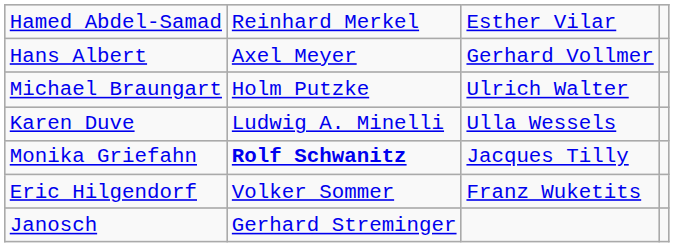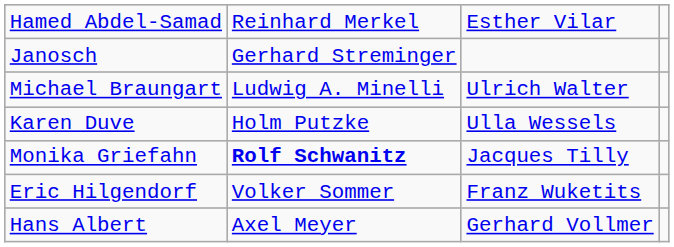 <table class="wikitable sortable mw-collapsible">
 <tr>
 <td><a href='#'>Hamed Abdel-Samad</a></td>
 <td><a href='#'>Reinhard Merkel</a></td>
 <td><a href='#'>Esther Vilar</a></td>
 <td></td>
 </tr>
 <tr>
-<td><a href='#'>Hans Albert</a></td>
-<td><a href='#'>Axel Meyer</a></td>
-<td><a href='#'>Gerhard Vollmer</a></td>
+<td><a href='#'>Janosch</a></td>
+<td><a href='#'>Gerhard Streminger</a></td>
+<td></td>
 <td></td>
 </tr>
 <tr>
 <td><a href='#'>Michael Braungart</a></td>
-<td><a href='#'>Holm Putzke</a></td>
+<td><a href='#'>Ludwig A. Minelli</a></td>
 <td><a href='#'>Ulrich Walter</a></td>
 <td></td>
 </tr>
 <tr>
 <td><a href='#'>Karen Duve</a></td>
-<td><a href='#'>Ludwig A. Minelli</a></td>
+<td><a href='#'>Holm Putzke</a></td>
 <td><a href='#'>Ulla Wessels</a></td>
 <td></td>
 </tr>
 <tr>
 <td><a href='#'>Monika Griefahn</a></td>
 <td><strong><a href='#'>Rolf Schwanitz</a></strong></td>
 <td><a href='#'>Jacques Tilly</a></td>
 <td></td>
 </tr>
 <tr>
 <td><a href='#'>Eric Hilgendorf</a></td>
 <td><a href='#'>Volker Sommer</a></td>
 <td><a href='#'>Franz Wuketits</a></td>
 <td></td>
 </tr>
 <tr>
-<td><a href='#'>Janosch</a></td>
-<td><a href='#'>Gerhard Streminger</a></td>
-<td></td>
+<td><a href='#'>Hans Albert</a></td>
+<td><a href='#'>Axel Meyer</a></td>
+<td><a href='#'>Gerhard Vollmer</a></td>
 <td></td>
 </tr>
 </table>
